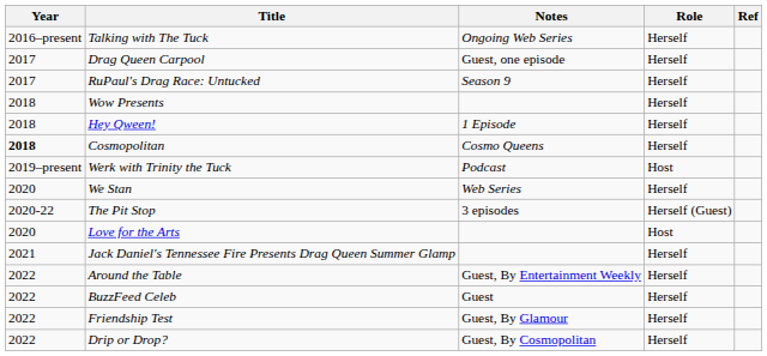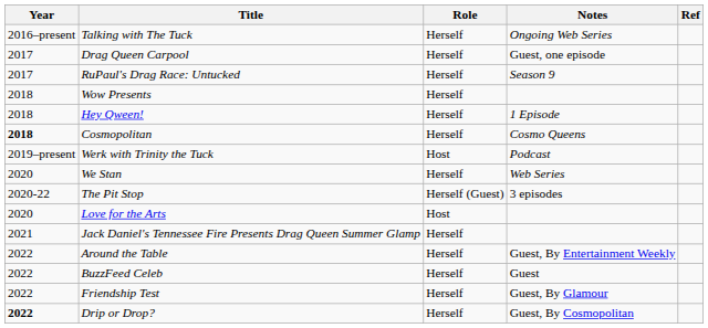 <table class="wikitable">
 <tr>
 <th>Year</th>
 <th>Title</th>
+<th>Role</th>
 <th>Notes</th>
-<th>Role</th>
 <th>Ref</th>
 </tr>
 <tr>
 <td>2016–present</td>
 <td><em>Talking with The Tuck</em></td>
+<td>Herself</td>
 <td><em>Ongoing Web Series</em></td>
-<td>Herself</td>
 <td></td>
 </tr>
 <tr>
 <td>2017</td>
 <td><em>Drag Queen Carpool</em></td>
+<td>Herself</td>
 <td>Guest, one episode</td>
-<td>Herself</td>
 <td></td>
 </tr>
 <tr>
 <td>2017</td>
 <td><em>RuPaul's Drag Race: Untucked</em></td>
+<td>Herself</td>
 <td><em>Season 9</em></td>
-<td>Herself</td>
 <td></td>
 </tr>
 <tr>
 <td>2018</td>
 <td><em>Wow Presents</em></td>
+<td>Herself</td>
 <td></td>
-<td>Herself</td>
 <td></td>
 </tr>
 <tr>
 <td>2018</td>
 <td><em><a href='#'>Hey Qween!</a></em></td>
+<td>Herself</td>
 <td><em>1 Episode</em></td>
-<td>Herself</td>
 <td></td>
 </tr>
 <tr>
 <td><strong>2018</strong></td>
 <td><em>Cosmopolitan</em></td>
+<td>Herself</td>
 <td><em>Cosmo Queens</em></td>
-<td>Herself</td>
 <td></td>
 </tr>
 <tr>
 <td>2019–present</td>
 <td><em>Werk with Trinity the Tuck</em></td>
+<td>Host</td>
 <td><em>Podcast</em></td>
-<td>Host</td>
 <td></td>
 </tr>
 <tr>
 <td>2020</td>
 <td><em>We Stan</em></td>
+<td>Herself</td>
 <td><em>Web Series</em></td>
-<td>Herself</td>
 <td></td>
 </tr>
 <tr>
 <td>2020-22</td>
 <td><em>The Pit Stop</em></td>
+<td>Herself (Guest)</td>
 <td>3 episodes</td>
-<td>Herself (Guest)</td>
 <td></td>
 </tr>
 <tr>
 <td>2020</td>
 <td><em><a href='#'>Love for the Arts</a></em></td>
+<td>Host</td>
 <td></td>
-<td>Host</td>
 <td></td>
 </tr>
 <tr>
 <td>2021</td>
 <td><em>Jack Daniel's Tennessee Fire Presents Drag Queen Summer Glamp</em></td>
+<td>Herself</td>
 <td></td>
-<td>Herself</td>
 <td></td>
 </tr>
 <tr>
 <td>2022</td>
 <td><em>Around the Table</em></td>
+<td>Herself</td>
 <td>Guest, By <a href='#'>Entertainment Weekly</a></td>
-<td>Herself</td>
 <td style="text-align: center;"></td>
 </tr>
 <tr>
 <td>2022</td>
 <td><em>BuzzFeed Celeb</em></td>
+<td>Herself</td>
 <td>Guest</td>
-<td>Herself</td>
 <td style="text-align: center;"></td>
 </tr>
 <tr>
 <td>2022</td>
 <td><em>Friendship Test</em></td>
+<td>Herself</td>
 <td>Guest, By <a href='#'>Glamour</a></td>
-<td>Herself</td>
 <td style="text-align: center;"></td>
 </tr>
 <tr>
-<td>2022</td>
+<td><strong>2022</strong></td>
 <td><em>Drip or Drop?</em></td>
+<td>Herself</td>
 <td>Guest, By <a href='#'>Cosmopolitan</a></td>
-<td>Herself</td>
 <td style="text-align: center;"></td>
 </tr>
 </table>
